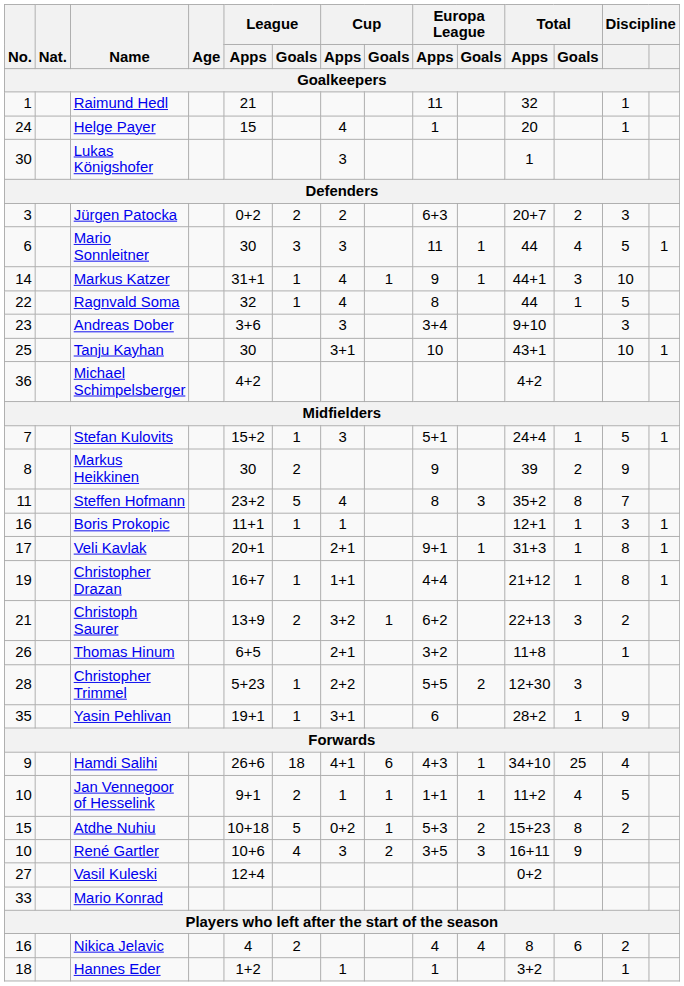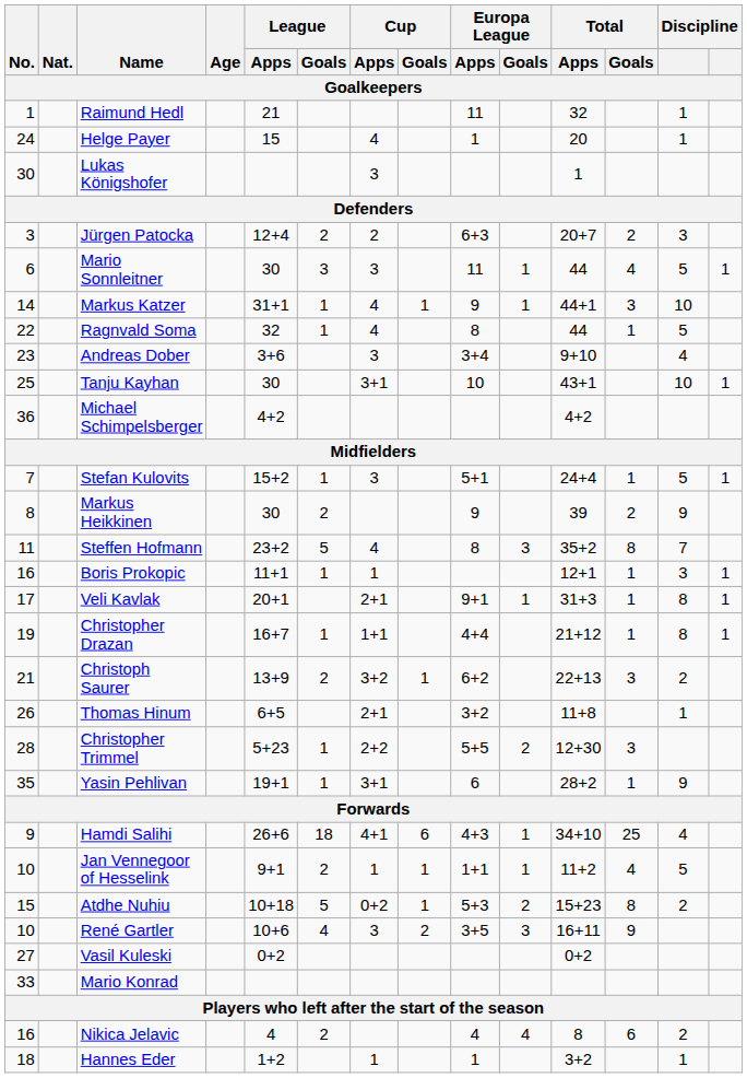 <table class="wikitable" style="text-align:center">
 <tr>
 <th rowspan="2" valign="bottom">No.</th>
 <th rowspan="2" valign="bottom">Nat.</th>
 <th rowspan="2" valign="bottom">Name</th>
 <th rowspan="2" valign="bottom">Age</th>
 <th colspan="2" width="85">League</th>
 <th colspan="2" width="85">Cup</th>
 <th colspan="2" width="85">Europa League</th>
 <th colspan="2" width="85">Total</th>
 <th colspan="2" width="85">Discipline</th>
 </tr>
 <tr>
 <th>Apps</th>
 <th>Goals</th>
 <th>Apps</th>
 <th>Goals</th>
 <th>Apps</th>
 <th>Goals</th>
 <th>Apps</th>
 <th>Goals</th>
 <th></th>
 <th></th>
 </tr>
 <tr>
 <th colspan=20>Goalkeepers</th>
 </tr>
 <tr>
 <td align="right">1</td>
 <td></td>
 <td align="left"><a href='#'>Raimund Hedl</a></td>
 <td></td>
 <td>21</td>
 <td></td>
 <td></td>
 <td></td>
 <td>11</td>
 <td></td>
 <td>32</td>
 <td></td>
 <td>1</td>
 <td></td>
 </tr>
 <tr>
 <td align="right">24</td>
 <td></td>
 <td align="left"><a href='#'>Helge Payer</a></td>
 <td></td>
 <td>15</td>
 <td></td>
 <td>4</td>
 <td></td>
 <td>1</td>
 <td></td>
 <td>20</td>
 <td></td>
 <td>1</td>
 <td></td>
 </tr>
 <tr>
 <td align="right">30</td>
 <td></td>
 <td align="left"><a href='#'>Lukas Königshofer</a></td>
 <td></td>
 <td></td>
 <td></td>
 <td>3</td>
 <td></td>
 <td></td>
 <td></td>
 <td>1</td>
 <td></td>
 <td></td>
 <td></td>
 </tr>
 <tr>
 <th colspan=20>Defenders</th>
 </tr>
 <tr>
 <td align="right">3</td>
 <td></td>
 <td align="left"><a href='#'>Jürgen Patocka</a></td>
 <td></td>
-<td>0+2</td>
+<td>12+4</td>
 <td>2</td>
 <td>2</td>
 <td></td>
 <td>6+3</td>
 <td></td>
 <td>20+7</td>
 <td>2</td>
 <td>3</td>
 <td></td>
 </tr>
 <tr>
 <td align="right">6</td>
 <td></td>
 <td align="left"><a href='#'>Mario Sonnleitner</a></td>
 <td></td>
 <td>30</td>
 <td>3</td>
 <td>3</td>
 <td></td>
 <td>11</td>
 <td>1</td>
 <td>44</td>
 <td>4</td>
 <td>5</td>
 <td>1</td>
 </tr>
 <tr>
 <td align="right">14</td>
 <td></td>
 <td align="left"><a href='#'>Markus Katzer</a></td>
 <td></td>
 <td>31+1</td>
 <td>1</td>
 <td>4</td>
 <td>1</td>
 <td>9</td>
 <td>1</td>
 <td>44+1</td>
 <td>3</td>
 <td>10</td>
 <td></td>
 </tr>
 <tr>
 <td align="right">22</td>
 <td></td>
 <td align="left"><a href='#'>Ragnvald Soma</a></td>
 <td></td>
 <td>32</td>
 <td>1</td>
 <td>4</td>
 <td></td>
 <td>8</td>
 <td></td>
 <td>44</td>
 <td>1</td>
 <td>5</td>
 <td></td>
 </tr>
 <tr>
 <td align="right">23</td>
 <td></td>
 <td align="left"><a href='#'>Andreas Dober</a></td>
 <td></td>
 <td>3+6</td>
 <td></td>
 <td>3</td>
 <td></td>
 <td>3+4</td>
 <td></td>
 <td>9+10</td>
 <td></td>
-<td>3</td>
+<td>4</td>
 <td></td>
 </tr>
 <tr>
 <td align="right">25</td>
 <td></td>
 <td align="left"><a href='#'>Tanju Kayhan</a></td>
 <td></td>
 <td>30</td>
 <td></td>
 <td>3+1</td>
 <td></td>
 <td>10</td>
 <td></td>
 <td>43+1</td>
 <td></td>
 <td>10</td>
 <td>1</td>
 </tr>
 <tr>
 <td align="right">36</td>
 <td></td>
 <td align="left"><a href='#'>Michael Schimpelsberger</a></td>
 <td></td>
 <td>4+2</td>
 <td></td>
 <td></td>
 <td></td>
 <td></td>
 <td></td>
 <td>4+2</td>
 <td></td>
 <td></td>
 <td></td>
 </tr>
 <tr>
 <th colspan=20>Midfielders</th>
 </tr>
 <tr>
 <td align="right">7</td>
 <td></td>
 <td align="left"><a href='#'>Stefan Kulovits</a></td>
 <td></td>
 <td>15+2</td>
 <td>1</td>
 <td>3</td>
 <td></td>
 <td>5+1</td>
 <td></td>
 <td>24+4</td>
 <td>1</td>
 <td>5</td>
 <td>1</td>
 </tr>
 <tr>
 <td align="right">8</td>
 <td></td>
 <td align="left"><a href='#'>Markus Heikkinen</a></td>
 <td></td>
 <td>30</td>
 <td>2</td>
 <td></td>
 <td></td>
 <td>9</td>
 <td></td>
 <td>39</td>
 <td>2</td>
 <td>9</td>
 <td></td>
 </tr>
 <tr>
 <td align="right">11</td>
 <td></td>
 <td align="left"><a href='#'>Steffen Hofmann</a></td>
 <td></td>
 <td>23+2</td>
 <td>5</td>
 <td>4</td>
 <td></td>
 <td>8</td>
 <td>3</td>
 <td>35+2</td>
 <td>8</td>
 <td>7</td>
 <td></td>
 </tr>
 <tr>
 <td align="right">16</td>
 <td></td>
 <td align="left"><a href='#'>Boris Prokopic</a></td>
 <td></td>
 <td>11+1</td>
 <td>1</td>
 <td>1</td>
 <td></td>
 <td></td>
 <td></td>
 <td>12+1</td>
 <td>1</td>
 <td>3</td>
 <td>1</td>
 </tr>
 <tr>
 <td align="right">17</td>
 <td></td>
 <td align="left"><a href='#'>Veli Kavlak</a></td>
 <td></td>
 <td>20+1</td>
 <td></td>
 <td>2+1</td>
 <td></td>
 <td>9+1</td>
 <td>1</td>
 <td>31+3</td>
 <td>1</td>
 <td>8</td>
 <td>1</td>
 </tr>
 <tr>
 <td align="right">19</td>
 <td></td>
 <td align="left"><a href='#'>Christopher Drazan</a></td>
 <td></td>
 <td>16+7</td>
 <td>1</td>
 <td>1+1</td>
 <td></td>
 <td>4+4</td>
 <td></td>
 <td>21+12</td>
 <td>1</td>
 <td>8</td>
 <td>1</td>
 </tr>
 <tr>
 <td align="right">21</td>
 <td></td>
 <td align="left"><a href='#'>Christoph Saurer</a></td>
 <td></td>
 <td>13+9</td>
 <td>2</td>
 <td>3+2</td>
 <td>1</td>
 <td>6+2</td>
 <td></td>
 <td>22+13</td>
 <td>3</td>
 <td>2</td>
 <td></td>
 </tr>
 <tr>
 <td align="right">26</td>
 <td></td>
 <td align="left"><a href='#'>Thomas Hinum</a></td>
 <td></td>
 <td>6+5</td>
 <td></td>
 <td>2+1</td>
 <td></td>
 <td>3+2</td>
 <td></td>
 <td>11+8</td>
 <td></td>
 <td>1</td>
 <td></td>
 </tr>
 <tr>
 <td align="right">28</td>
 <td></td>
 <td align="left"><a href='#'>Christopher Trimmel</a></td>
 <td></td>
 <td>5+23</td>
 <td>1</td>
 <td>2+2</td>
 <td></td>
 <td>5+5</td>
 <td>2</td>
 <td>12+30</td>
 <td>3</td>
 <td></td>
 <td></td>
 </tr>
 <tr>
 <td align="right">35</td>
 <td></td>
 <td align="left"><a href='#'>Yasin Pehlivan</a></td>
 <td></td>
 <td>19+1</td>
 <td>1</td>
 <td>3+1</td>
 <td></td>
 <td>6</td>
 <td></td>
 <td>28+2</td>
 <td>1</td>
 <td>9</td>
 <td></td>
 </tr>
 <tr>
 <th colspan=20>Forwards</th>
 </tr>
 <tr>
 <td align="right">9</td>
 <td></td>
 <td align="left"><a href='#'>Hamdi Salihi</a></td>
 <td></td>
 <td>26+6</td>
 <td>18</td>
 <td>4+1</td>
 <td>6</td>
 <td>4+3</td>
 <td>1</td>
 <td>34+10</td>
 <td>25</td>
 <td>4</td>
 <td></td>
 </tr>
 <tr>
 <td align="right">10</td>
 <td></td>
 <td align="left"><a href='#'>Jan Vennegoor of Hesselink</a></td>
 <td></td>
 <td>9+1</td>
 <td>2</td>
 <td>1</td>
 <td>1</td>
 <td>1+1</td>
 <td>1</td>
 <td>11+2</td>
 <td>4</td>
 <td>5</td>
 <td></td>
 </tr>
 <tr>
 <td align="right">15</td>
 <td></td>
 <td align="left"><a href='#'>Atdhe Nuhiu</a></td>
 <td></td>
 <td>10+18</td>
 <td>5</td>
 <td>0+2</td>
 <td>1</td>
 <td>5+3</td>
 <td>2</td>
 <td>15+23</td>
 <td>8</td>
 <td>2</td>
 <td></td>
 </tr>
 <tr>
 <td align="right">10</td>
 <td></td>
 <td align="left"><a href='#'>René Gartler</a></td>
 <td></td>
 <td>10+6</td>
 <td>4</td>
 <td>3</td>
 <td>2</td>
 <td>3+5</td>
 <td>3</td>
 <td>16+11</td>
 <td>9</td>
 <td></td>
 <td></td>
 </tr>
 <tr>
 <td align="right">27</td>
 <td></td>
 <td align="left"><a href='#'>Vasil Kuleski</a></td>
 <td></td>
-<td>12+4</td>
+<td>0+2</td>
 <td></td>
 <td></td>
 <td></td>
 <td></td>
 <td></td>
 <td>0+2</td>
 <td></td>
 <td></td>
 <td></td>
 </tr>
 <tr>
 <td align="right">33</td>
 <td></td>
 <td align="left"><a href='#'>Mario Konrad</a></td>
 <td></td>
 <td></td>
 <td></td>
 <td></td>
 <td></td>
 <td></td>
 <td></td>
 <td></td>
 <td></td>
 <td></td>
 <td></td>
 </tr>
 <tr>
 <th colspan=20>Players who left after the start of the season</th>
 </tr>
 <tr>
 <td align="right">16</td>
 <td></td>
 <td align="left"><a href='#'>Nikica Jelavic</a></td>
 <td></td>
 <td>4</td>
 <td>2</td>
 <td></td>
 <td></td>
 <td>4</td>
 <td>4</td>
 <td>8</td>
 <td>6</td>
 <td>2</td>
 <td></td>
 </tr>
 <tr>
 <td align="right">18</td>
 <td></td>
 <td align="left"><a href='#'>Hannes Eder</a></td>
 <td></td>
 <td>1+2</td>
 <td></td>
 <td>1</td>
 <td></td>
 <td>1</td>
 <td></td>
 <td>3+2</td>
 <td></td>
 <td>1</td>
 <td></td>
 </tr>
 </table>
